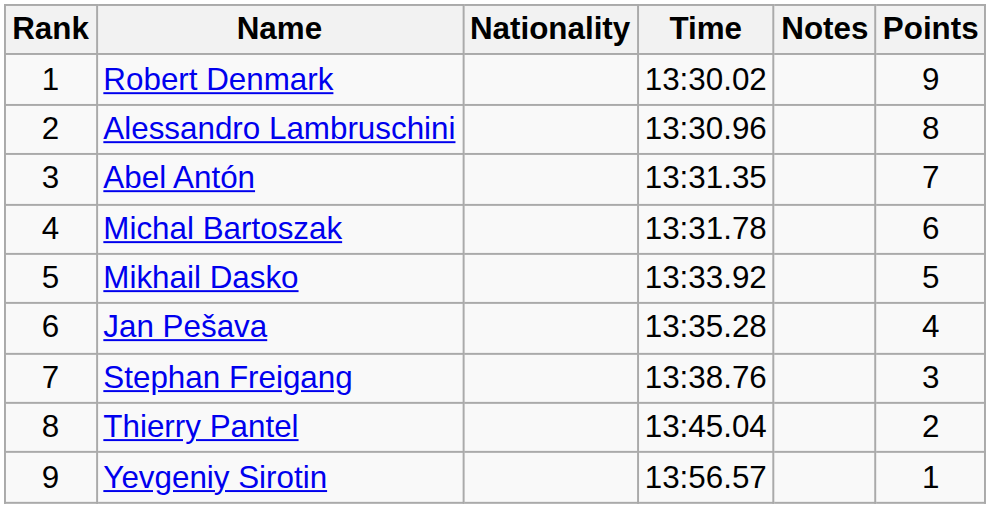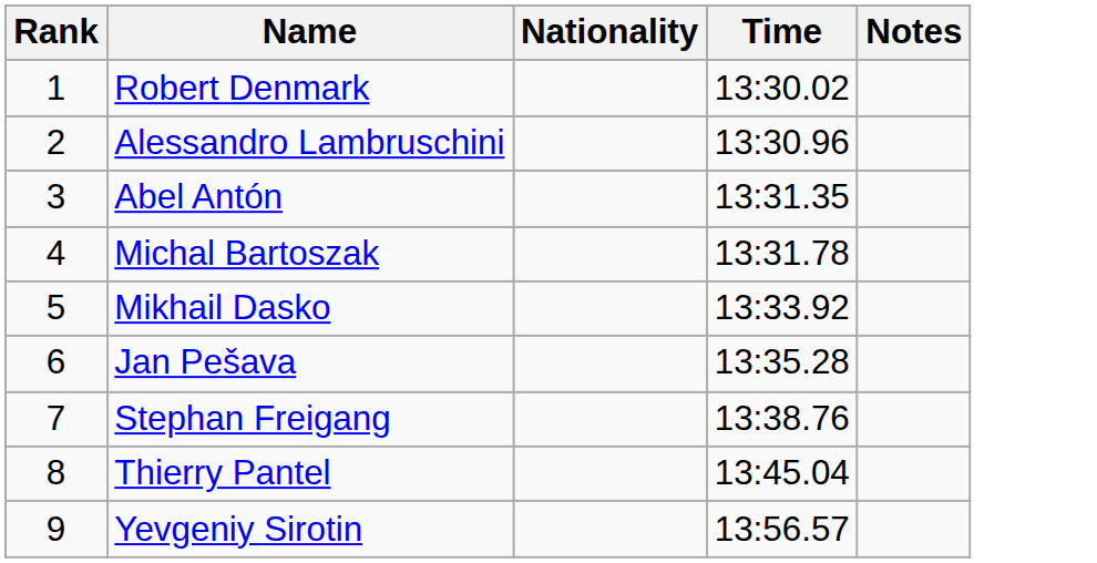 <table class="wikitable sortable" style="text-align:center">
 <tr>
 <th>Rank</th>
 <th>Name</th>
 <th>Nationality</th>
 <th>Time</th>
 <th>Notes</th>
-<th>Points</th>
 </tr>
 <tr>
 <td>1</td>
 <td align=left><a href='#'>Robert Denmark</a></td>
 <td align=left></td>
 <td>13:30.02</td>
 <td></td>
-<td>9</td>
 </tr>
 <tr>
 <td>2</td>
 <td align=left><a href='#'>Alessandro Lambruschini</a></td>
 <td align=left></td>
 <td>13:30.96</td>
 <td></td>
-<td>8</td>
 </tr>
 <tr>
 <td>3</td>
 <td align=left><a href='#'>Abel Antón</a></td>
 <td align=left></td>
 <td>13:31.35</td>
 <td></td>
-<td>7</td>
 </tr>
 <tr>
 <td>4</td>
 <td align=left><a href='#'>Michal Bartoszak</a></td>
 <td align=left></td>
 <td>13:31.78</td>
 <td></td>
-<td>6</td>
 </tr>
 <tr>
 <td>5</td>
 <td align=left><a href='#'>Mikhail Dasko</a></td>
 <td align=left></td>
 <td>13:33.92</td>
 <td></td>
-<td>5</td>
 </tr>
 <tr>
 <td>6</td>
 <td align=left><a href='#'>Jan Pešava</a></td>
 <td align=left></td>
 <td>13:35.28</td>
 <td></td>
-<td>4</td>
 </tr>
 <tr>
 <td>7</td>
 <td align=left><a href='#'>Stephan Freigang</a></td>
 <td align=left></td>
 <td>13:38.76</td>
 <td></td>
-<td>3</td>
 </tr>
 <tr>
 <td>8</td>
 <td align=left><a href='#'>Thierry Pantel</a></td>
 <td align=left></td>
 <td>13:45.04</td>
 <td></td>
-<td>2</td>
 </tr>
 <tr>
 <td>9</td>
 <td align=left><a href='#'>Yevgeniy Sirotin</a></td>
 <td align=left></td>
 <td>13:56.57</td>
 <td></td>
-<td>1</td>
 </tr>
 </table>
